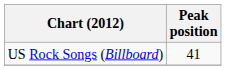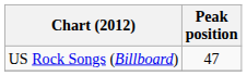 <table class="wikitable sortable">
 <tr>
 <th>Chart (2012)</th>
 <th>Peak<br>position</th>
 </tr>
 <tr>
 <td>US <a href='#'>Rock Songs</a> (<em><a href='#'>Billboard</a></em>)</td>
-<td style="text-align:center;">41</td>
+<td style="text-align:center;">47</td>
 </tr>
 <tr>
 </tr>
 </table>
